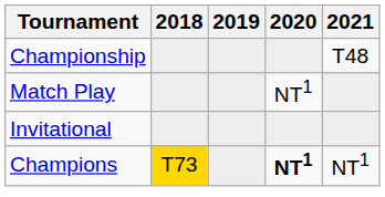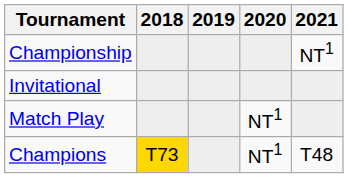 <table class="wikitable" style="text-align:center;">
 <tr>
 <th>Tournament</th>
 <th>2018</th>
 <th>2019</th>
 <th>2020</th>
 <th>2021</th>
 </tr>
 <tr>
 <td align="left"><a href='#'>Championship</a></td>
 <td style="background:#eeeeee;"></td>
 <td style="background:#eeeeee;"></td>
 <td style="background:#eeeeee;"></td>
-<td>T48</td>
+<td>NT<sup>1</sup></td>
+</tr>
+<tr>
+<td align="left"><a href='#'>Invitational</a></td>
+<td style="background:#eeeeee;"></td>
+<td style="background:#eeeeee;"></td>
+<td style="background:#eeeeee;"></td>
+<td style="background:#eeeeee;"></td>
 </tr>
 <tr>
 <td align="left"><a href='#'>Match Play</a></td>
 <td style="background:#eeeeee;"></td>
 <td style="background:#eeeeee;"></td>
 <td>NT<sup>1</sup></td>
 <td style="background:#eeeeee;"></td>
 </tr>
 <tr>
-<td align="left"><a href='#'>Invitational</a></td>
-<td style="background:#eeeeee;"></td>
-<td style="background:#eeeeee;"></td>
-<td style="background:#eeeeee;"></td>
-<td style="background:#eeeeee;"></td>
-</tr>
-<tr>
 <td align="left"><a href='#'>Champions</a></td>
 <td style="background: gold;">T73</td>
 <td style="background:#eeeeee;"></td>
-<td><strong>NT<sup>1</sup></strong></td>
 <td>NT<sup>1</sup></td>
+<td>T48</td>
 </tr>
 </table>
